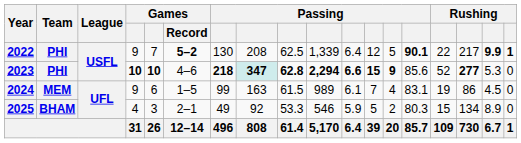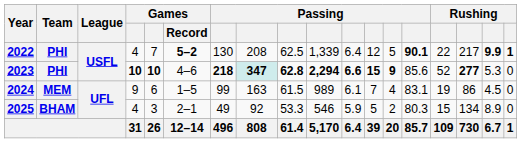 <table class="wikitable" style="text-align:center;">
 <tr>
 <th rowspan="2">Year</th>
 <th rowspan="2">Team</th>
 <th rowspan="2">League</th>
 <th colspan="3">Games</th>
 <th colspan="8">Passing</th>
 <th colspan="4">Rushing</th>
 </tr>
 <tr>
 <th></th>
 <th></th>
 <th>Record</th>
 <th></th>
 <th></th>
 <th></th>
 <th></th>
 <th></th>
 <th></th>
 <th></th>
 <th></th>
 <th></th>
 <th></th>
 <th></th>
 <th></th>
 </tr>
 <tr>
 <th><a href='#'>2022</a></th>
 <th><a href='#'>PHI</a></th>
 <th rowspan="2"><a href='#'>USFL</a></th>
-<td>9</td>
+<td>4</td>
 <td>7</td>
 <td><strong>5–2</strong></td>
 <td>130</td>
 <td>208</td>
 <td>62.5</td>
 <td>1,339</td>
 <td>6.4</td>
 <td>12</td>
 <td>5</td>
 <td><strong>90.1</strong></td>
 <td>22</td>
 <td>217</td>
 <td><strong>9.9</strong></td>
 <td><strong>1</strong></td>
 </tr>
 <tr>
 <th><a href='#'>2023</a></th>
 <th><a href='#'>PHI</a></th>
 <td><strong>10</strong></td>
 <td><strong>10</strong></td>
 <td>4–6</td>
 <td><strong>218</strong></td>
 <td style="background:#cfecec; width:3em;"><strong>347</strong></td>
 <td><strong>62.8</strong></td>
 <td><strong>2,294</strong></td>
 <td><strong>6.6</strong></td>
 <td><strong>15</strong></td>
 <td><strong>9</strong></td>
 <td>85.6</td>
 <td>52</td>
 <td><strong>277</strong></td>
 <td>5.3</td>
 <td>0</td>
 </tr>
 <tr>
 <th><a href='#'>2024</a></th>
 <th><a href='#'>MEM</a></th>
 <th rowspan="2"><a href='#'>UFL</a></th>
 <td>9</td>
 <td>6</td>
 <td>1–5</td>
 <td>99</td>
 <td>163</td>
 <td>61.5</td>
 <td>989</td>
 <td>6.1</td>
 <td>7</td>
 <td>4</td>
 <td>83.1</td>
 <td>19</td>
 <td>86</td>
 <td>4.5</td>
 <td>0</td>
 </tr>
 <tr>
 <th><a href='#'>2025</a></th>
 <th><a href='#'>BHAM</a></th>
 <td>4</td>
 <td>3</td>
 <td>2–1</td>
 <td>49</td>
 <td>92</td>
 <td>53.3</td>
 <td>546</td>
 <td>5.9</td>
 <td>5</td>
 <td>2</td>
 <td>80.3</td>
 <td>15</td>
 <td>134</td>
 <td>8.9</td>
 <td>0</td>
 </tr>
 <tr>
 <th colspan="3"></th>
 <th>31</th>
 <th>26</th>
 <th>12–14</th>
 <th>496</th>
 <th>808</th>
 <th>61.4</th>
 <th>5,170</th>
 <th>6.4</th>
 <th>39</th>
 <th>20</th>
 <th>85.7</th>
 <th>109</th>
 <th>730</th>
 <th>6.7</th>
 <th>1</th>
 </tr>
 </table>
